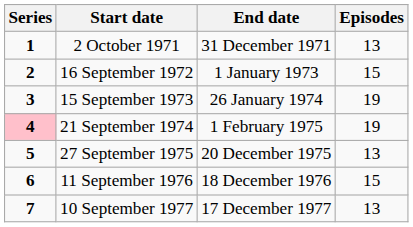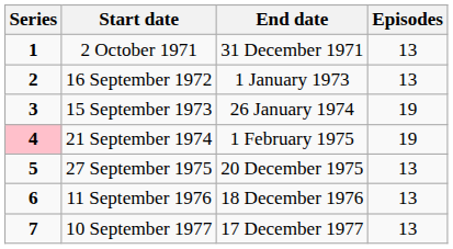 <table class="wikitable" style="text-align:center;">
 <tr>
 <th>Series</th>
 <th>Start date</th>
 <th>End date</th>
 <th>Episodes</th>
 </tr>
 <tr>
 <td><strong>1</strong></td>
 <td>2 October 1971</td>
 <td>31 December 1971</td>
 <td>13</td>
 </tr>
 <tr>
 <td><strong>2</strong></td>
 <td>16 September 1972</td>
 <td>1 January 1973</td>
-<td>15</td>
+<td>13</td>
 </tr>
 <tr>
 <td><strong>3</strong></td>
 <td>15 September 1973</td>
 <td>26 January 1974</td>
 <td>19</td>
 </tr>
 <tr>
 <td style="background: pink;"><strong>4</strong></td>
 <td>21 September 1974</td>
 <td>1 February 1975</td>
 <td>19</td>
 </tr>
 <tr>
 <td><strong>5</strong></td>
 <td>27 September 1975</td>
 <td>20 December 1975</td>
 <td>13</td>
 </tr>
 <tr>
 <td><strong>6</strong></td>
 <td>11 September 1976</td>
 <td>18 December 1976</td>
-<td>15</td>
+<td>13</td>
 </tr>
 <tr>
 <td><strong>7</strong></td>
 <td>10 September 1977</td>
 <td>17 December 1977</td>
 <td>13</td>
 </tr>
 </table>
